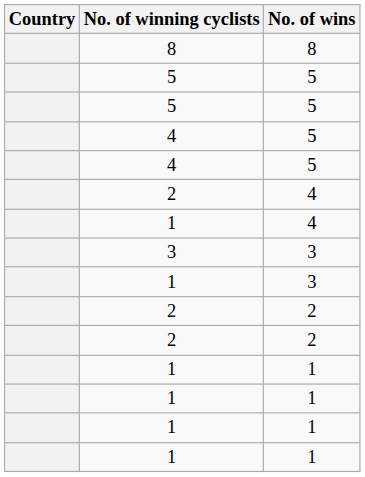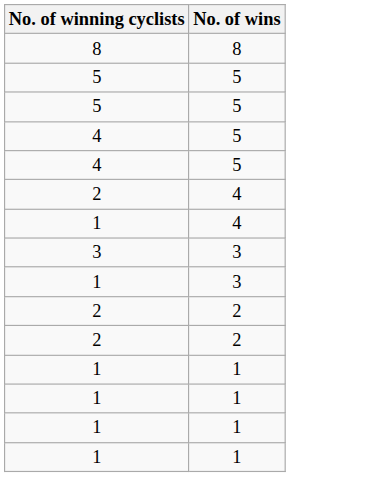 <table class="sortable plainrowheaders wikitable">
 <tr>
-<th scope=col>Country</th>
 <th scope=col>No. of winning cyclists</th>
 <th scope=col>No. of wins</th>
 </tr>
 <tr>
-<th scope=row></th>
 <td align=center>8</td>
 <td align=center>8</td>
 </tr>
 <tr>
-<th scope=row></th>
 <td align=center>5</td>
 <td align=center>5</td>
 </tr>
 <tr>
-<th scope=row></th>
 <td align=center>5</td>
 <td align=center>5</td>
 </tr>
 <tr>
-<th scope=row></th>
 <td align=center>4</td>
 <td align=center>5</td>
 </tr>
 <tr>
-<th scope=row></th>
 <td align=center>4</td>
 <td align=center>5</td>
 </tr>
 <tr>
-<th scope=row></th>
 <td align=center>2</td>
 <td align=center>4</td>
 </tr>
 <tr>
-<th scope=row></th>
 <td align=center>1</td>
 <td align=center>4</td>
 </tr>
 <tr>
-<th scope=row></th>
 <td align=center>3</td>
 <td align=center>3</td>
 </tr>
 <tr>
-<th scope=row></th>
 <td align=center>1</td>
 <td align=center>3</td>
 </tr>
 <tr>
-<th scope=row></th>
 <td align=center>2</td>
 <td align=center>2</td>
 </tr>
 <tr>
-<th scope=row></th>
 <td align=center>2</td>
 <td align=center>2</td>
 </tr>
 <tr>
-<th scope=row></th>
 <td align=center>1</td>
 <td align=center>1</td>
 </tr>
 <tr>
-<th scope=row></th>
 <td align=center>1</td>
 <td align=center>1</td>
 </tr>
 <tr>
-<th scope=row></th>
 <td align=center>1</td>
 <td align=center>1</td>
 </tr>
 <tr>
-<th scope=row></th>
 <td align=center>1</td>
 <td align=center>1</td>
 </tr>
 </table>
